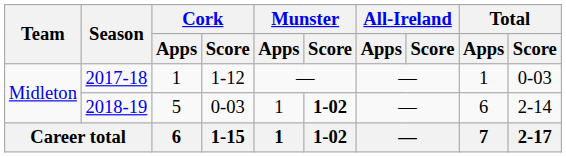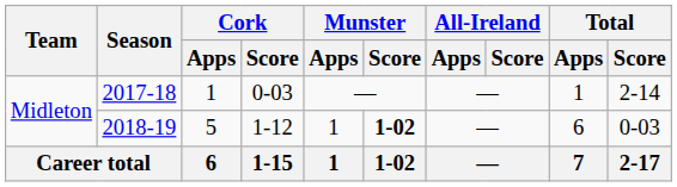 <table class="wikitable" style="text-align:center">
 <tr>
 <th rowspan="2">Team</th>
 <th rowspan="2">Season</th>
 <th colspan="2"><a href='#'>Cork</a></th>
 <th colspan="2"><a href='#'>Munster</a></th>
 <th colspan="2"><a href='#'>All-Ireland</a></th>
 <th colspan="2">Total</th>
 </tr>
 <tr>
 <th>Apps</th>
 <th>Score</th>
 <th>Apps</th>
 <th>Score</th>
 <th>Apps</th>
 <th>Score</th>
 <th>Apps</th>
 <th>Score</th>
 </tr>
 <tr>
 <td rowspan="2"><a href='#'>Midleton</a></td>
 <td><a href='#'>2017-18</a></td>
 <td>1</td>
-<td>1-12</td>
+<td>0-03</td>
 <td colspan=2>—</td>
 <td colspan=2>—</td>
 <td>1</td>
-<td>0-03</td>
+<td>2-14</td>
 </tr>
 <tr>
 <td><a href='#'>2018-19</a></td>
 <td>5</td>
-<td>0-03</td>
+<td>1-12</td>
 <td>1</td>
 <td><strong>1-02</strong></td>
 <td colspan=2>—</td>
 <td>6</td>
-<td>2-14</td>
+<td>0-03</td>
 </tr>
 <tr>
 <th colspan="2">Career total</th>
 <th>6</th>
 <th>1-15</th>
 <th>1</th>
 <th>1-02</th>
 <th colspan=2>—</th>
 <th>7</th>
 <th>2-17</th>
 </tr>
 </table>
